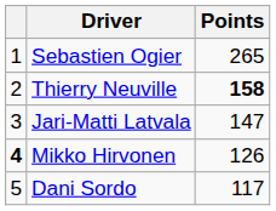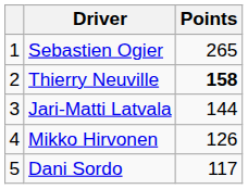 <table class="wikitable">
 <tr>
 <th></th>
 <th>Driver</th>
 <th>Points</th>
 </tr>
 <tr>
 <td>1</td>
 <td> <a href='#'>Sebastien Ogier</a></td>
 <td align="right">265</td>
 </tr>
 <tr>
 <td>2</td>
 <td> <a href='#'>Thierry Neuville</a></td>
 <td align="right"><strong>158</strong></td>
 </tr>
 <tr>
 <td>3</td>
 <td> <a href='#'>Jari-Matti Latvala</a></td>
-<td align="right">147</td>
+<td align="right">144</td>
 </tr>
 <tr>
-<td><strong>4</strong></td>
+<td>4</td>
 <td> <a href='#'>Mikko Hirvonen</a></td>
 <td align="right">126</td>
 </tr>
 <tr>
 <td>5</td>
 <td> <a href='#'>Dani Sordo</a></td>
 <td align="right">117</td>
 </tr>
 </table>
